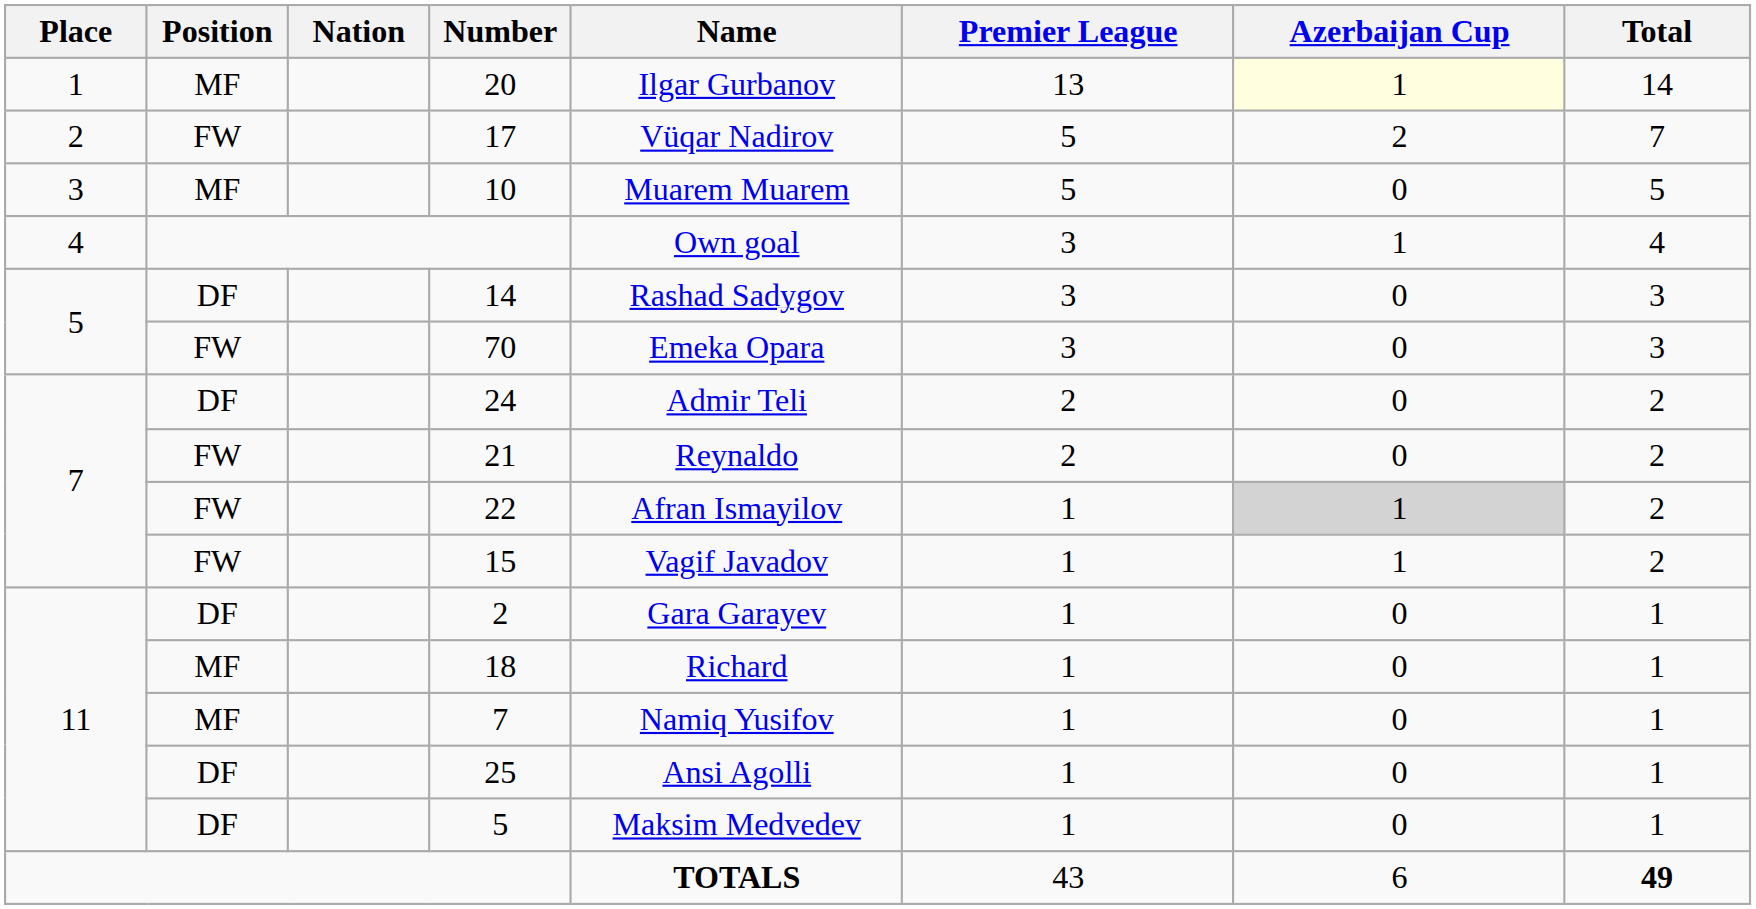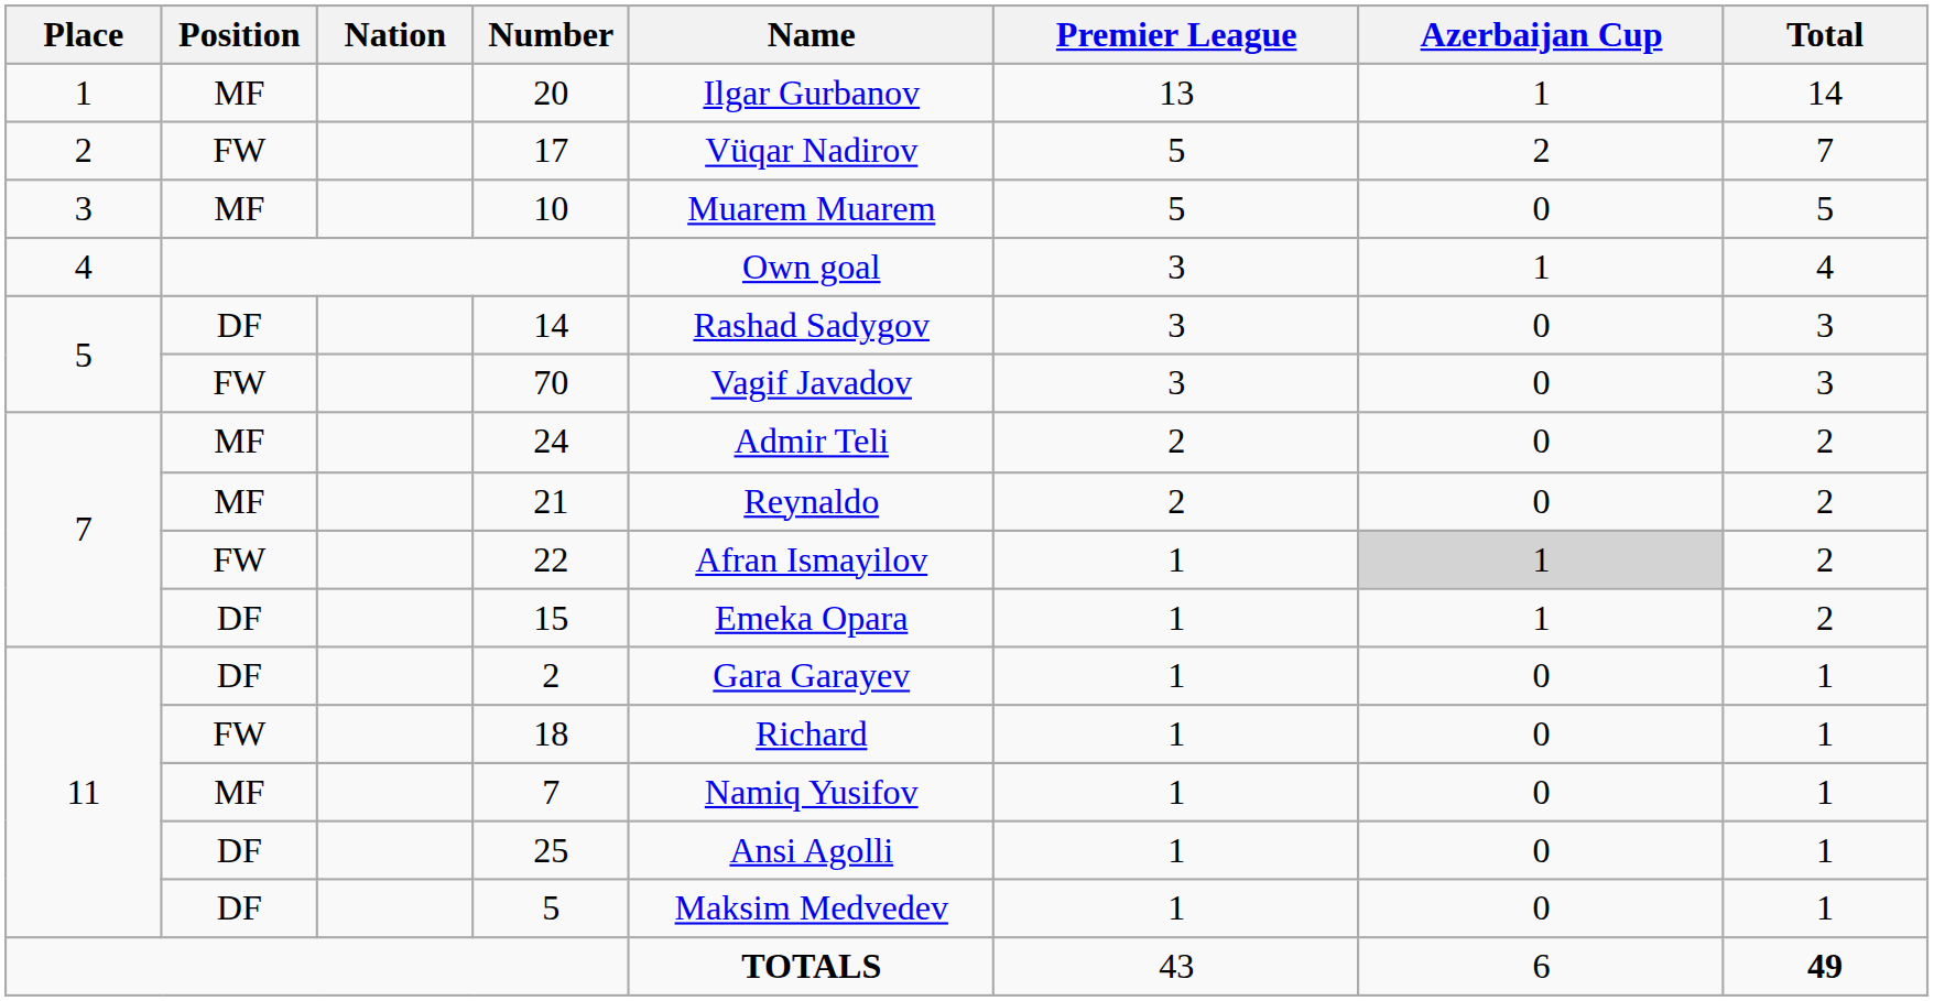 <table class="wikitable" style="font-size: 95%; text-align: center;">
 <tr>
 <th width=60>Place</th>
 <th width=60>Position</th>
 <th width=60>Nation</th>
 <th width=60>Number</th>
 <th width=150>Name</th>
 <th width=150><a href='#'>Premier League</a></th>
 <th width=150><a href='#'>Azerbaijan Cup</a></th>
 <th width=80>Total</th>
 </tr>
 <tr>
 <td>1</td>
 <td>MF</td>
 <td></td>
 <td>20</td>
 <td><a href='#'>Ilgar Gurbanov</a></td>
 <td>13</td>
-<td style="background: lightyellow;">1</td>
+<td>1</td>
 <td>14</td>
 </tr>
 <tr>
 <td>2</td>
 <td>FW</td>
 <td></td>
 <td>17</td>
 <td><a href='#'>Vüqar Nadirov</a></td>
 <td>5</td>
 <td>2</td>
 <td>7</td>
 </tr>
 <tr>
 <td>3</td>
 <td>MF</td>
 <td></td>
 <td>10</td>
 <td><a href='#'>Muarem Muarem</a></td>
 <td>5</td>
 <td>0</td>
 <td>5</td>
 </tr>
 <tr>
 <td>4</td>
 <td colspan="3"></td>
 <td><a href='#'>Own goal</a></td>
 <td>3</td>
 <td>1</td>
 <td>4</td>
 </tr>
 <tr>
 <td rowspan="2">5</td>
 <td>DF</td>
 <td></td>
 <td>14</td>
 <td><a href='#'>Rashad Sadygov</a></td>
 <td>3</td>
 <td>0</td>
 <td>3</td>
 </tr>
 <tr>
 <td>FW</td>
 <td></td>
 <td>70</td>
-<td><a href='#'>Emeka Opara</a></td>
+<td><a href='#'>Vagif Javadov</a></td>
 <td>3</td>
 <td>0</td>
 <td>3</td>
 </tr>
 <tr>
 <td rowspan="4">7</td>
-<td>DF</td>
+<td>MF</td>
 <td></td>
 <td>24</td>
 <td><a href='#'>Admir Teli</a></td>
 <td>2</td>
 <td>0</td>
 <td>2</td>
 </tr>
 <tr>
-<td>FW</td>
+<td>MF</td>
 <td></td>
 <td>21</td>
 <td><a href='#'>Reynaldo</a></td>
 <td>2</td>
 <td>0</td>
 <td>2</td>
 </tr>
 <tr>
 <td>FW</td>
 <td></td>
 <td>22</td>
 <td><a href='#'>Afran Ismayilov</a></td>
 <td>1</td>
 <td style="background: lightgrey;">1</td>
 <td>2</td>
 </tr>
 <tr>
-<td>FW</td>
+<td>DF</td>
 <td></td>
 <td>15</td>
-<td><a href='#'>Vagif Javadov</a></td>
+<td><a href='#'>Emeka Opara</a></td>
 <td>1</td>
 <td>1</td>
 <td>2</td>
 </tr>
 <tr>
 <td rowspan="5">11</td>
 <td>DF</td>
 <td></td>
 <td>2</td>
 <td><a href='#'>Gara Garayev</a></td>
 <td>1</td>
 <td>0</td>
 <td>1</td>
 </tr>
 <tr>
-<td>MF</td>
+<td>FW</td>
 <td></td>
 <td>18</td>
 <td><a href='#'>Richard</a></td>
 <td>1</td>
 <td>0</td>
 <td>1</td>
 </tr>
 <tr>
 <td>MF</td>
 <td></td>
 <td>7</td>
 <td><a href='#'>Namiq Yusifov</a></td>
 <td>1</td>
 <td>0</td>
 <td>1</td>
 </tr>
 <tr>
 <td>DF</td>
 <td></td>
 <td>25</td>
 <td><a href='#'>Ansi Agolli</a></td>
 <td>1</td>
 <td>0</td>
 <td>1</td>
 </tr>
 <tr>
 <td>DF</td>
 <td></td>
 <td>5</td>
 <td><a href='#'>Maksim Medvedev</a></td>
 <td>1</td>
 <td>0</td>
 <td>1</td>
 </tr>
 <tr>
 <td colspan="4"></td>
 <td><strong>TOTALS</strong></td>
 <td>43</td>
 <td>6</td>
 <td><strong>49</strong></td>
 </tr>
 </table>
